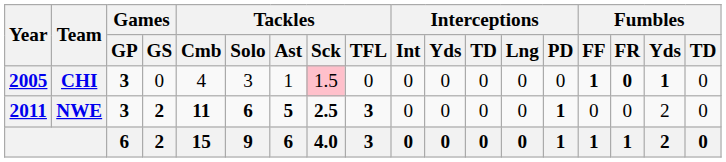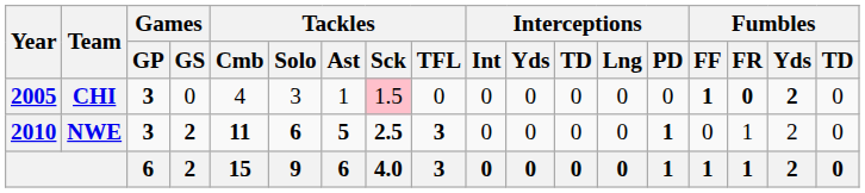 <table class="wikitable" style="text-align:center">
 <tr>
 <th rowspan="2">Year</th>
 <th rowspan="2">Team</th>
 <th colspan="2">Games</th>
 <th colspan="5">Tackles</th>
 <th colspan="5">Interceptions</th>
 <th colspan="4">Fumbles</th>
 </tr>
 <tr>
 <th>GP</th>
 <th>GS</th>
 <th>Cmb</th>
 <th>Solo</th>
 <th>Ast</th>
 <th>Sck</th>
 <th>TFL</th>
 <th>Int</th>
 <th>Yds</th>
 <th>TD</th>
 <th>Lng</th>
 <th>PD</th>
 <th>FF</th>
 <th>FR</th>
 <th>Yds</th>
 <th>TD</th>
 </tr>
 <tr>
 <th><a href='#'>2005</a></th>
 <th><a href='#'>CHI</a></th>
 <td><strong>3</strong></td>
 <td>0</td>
 <td>4</td>
 <td>3</td>
 <td>1</td>
 <td style="background: pink;">1.5</td>
 <td>0</td>
 <td>0</td>
 <td>0</td>
 <td>0</td>
 <td>0</td>
 <td>0</td>
 <td><strong>1</strong></td>
 <td><strong>0</strong></td>
-<td><strong>1</strong></td>
+<td><strong>2</strong></td>
 <td>0</td>
 </tr>
 <tr>
-<th><a href='#'>2011</a></th>
+<th><a href='#'>2010</a></th>
 <th><a href='#'>NWE</a></th>
 <td><strong>3</strong></td>
 <td><strong>2</strong></td>
 <td><strong>11</strong></td>
 <td><strong>6</strong></td>
 <td><strong>5</strong></td>
 <td><strong>2.5</strong></td>
 <td><strong>3</strong></td>
 <td>0</td>
 <td>0</td>
 <td>0</td>
 <td>0</td>
 <td><strong>1</strong></td>
 <td>0</td>
-<td>0</td>
+<td>1</td>
 <td>2</td>
 <td>0</td>
 </tr>
 <tr>
 <th colspan="2"></th>
 <th>6</th>
 <th>2</th>
 <th>15</th>
 <th>9</th>
 <th>6</th>
 <th>4.0</th>
 <th>3</th>
 <th>0</th>
 <th>0</th>
 <th>0</th>
 <th>0</th>
 <th>1</th>
 <th>1</th>
 <th>1</th>
 <th>2</th>
 <th>0</th>
 </tr>
 </table>
